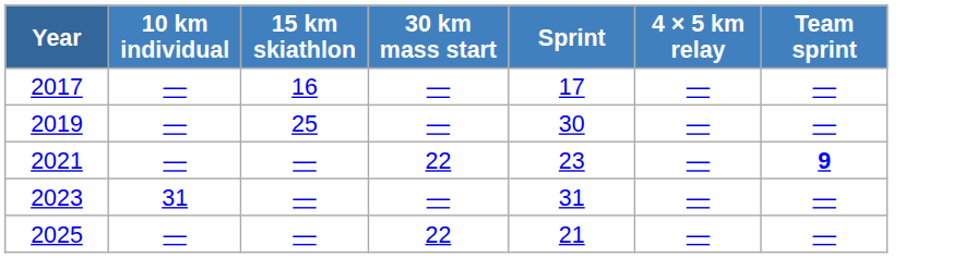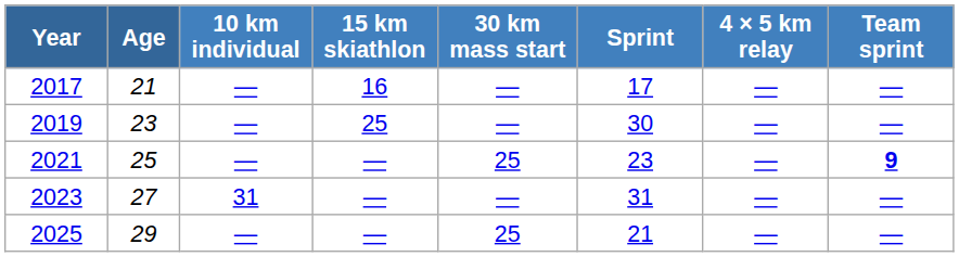 <table class="wikitable" style="font-size:95%; text-align:center; border:grey solid 1px; border-collapse:collapse; background:#ffffff;">
 <tr>
 <th style="background-color:#369; color:white; width:60px;"> Year </th>
+<th style="background-color:#369; color:white; width:40px;"> Age </th>
 <th style="background-color:#4180be; color:white; width:75px;"> 10 km <br> individual </th>
 <th style="background-color:#4180be; color:white; width:75px;"> 15 km <br> skiathlon </th>
 <th style="background-color:#4180be; color:white; width:75px;"> 30 km <br> mass start </th>
 <th style="background-color:#4180be; color:white; width:75px;"> Sprint </th>
 <th style="background-color:#4180be; color:white; width:75px;"> 4 × 5 km <br> relay </th>
 <th style="background-color:#4180be; color:white; width:75px;"> Team <br> sprint </th>
 </tr>
 <tr>
 <td><a href='#'>2017</a></td>
+<td><em>21</em></td>
 <td><a href='#'>—</a></td>
 <td><a href='#'>16</a></td>
 <td><a href='#'>—</a></td>
 <td><a href='#'>17</a></td>
 <td><a href='#'>—</a></td>
 <td><a href='#'>—</a></td>
 </tr>
 <tr>
 <td><a href='#'>2019</a></td>
+<td><em>23</em></td>
 <td><a href='#'>—</a></td>
 <td><a href='#'>25</a></td>
 <td><a href='#'>—</a></td>
 <td><a href='#'>30</a></td>
 <td><a href='#'>—</a></td>
 <td><a href='#'>—</a></td>
 </tr>
 <tr>
 <td><a href='#'>2021</a></td>
+<td><em>25</em></td>
 <td><a href='#'>—</a></td>
 <td><a href='#'>—</a></td>
-<td><a href='#'>22</a></td>
+<td><a href='#'>25</a></td>
 <td><a href='#'>23</a></td>
 <td><a href='#'>—</a></td>
 <td><strong><a href='#'>9</a></strong></td>
 </tr>
 <tr>
 <td><a href='#'>2023</a></td>
+<td><em>27</em></td>
 <td><a href='#'>31</a></td>
 <td><a href='#'>—</a></td>
 <td><a href='#'>—</a></td>
 <td><a href='#'>31</a></td>
 <td><a href='#'>—</a></td>
 <td><a href='#'>—</a></td>
 </tr>
 <tr>
 <td><a href='#'>2025</a></td>
+<td><em>29</em></td>
 <td><a href='#'>—</a></td>
 <td><a href='#'>—</a></td>
-<td><a href='#'>22</a></td>
+<td><a href='#'>25</a></td>
 <td><a href='#'>21</a></td>
 <td><a href='#'>—</a></td>
 <td><a href='#'>—</a></td>
 </tr>
 </table>
